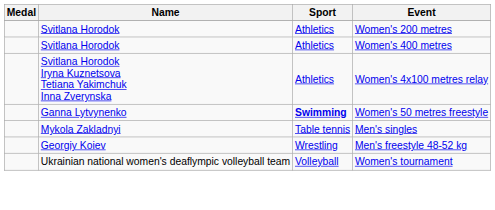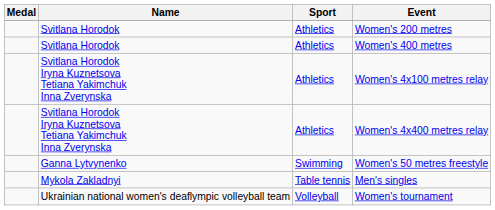 <table class="wikitable sortable" style="font-size: 95%;">
 <tr>
 <th>Medal</th>
 <th>Name</th>
 <th>Sport</th>
 <th>Event</th>
 </tr>
 <tr>
 </tr>
 <tr>
 <td></td>
 <td><a href='#'>Svitlana Horodok</a></td>
 <td><a href='#'>Athletics</a></td>
 <td><a href='#'>Women's 200 metres</a></td>
 </tr>
 <tr>
 <td></td>
 <td><a href='#'>Svitlana Horodok</a></td>
 <td><a href='#'>Athletics</a></td>
 <td><a href='#'>Women's 400 metres</a></td>
 </tr>
 <tr>
 <td></td>
 <td><a href='#'>Svitlana Horodok</a><br><a href='#'>Iryna Kuznetsova</a><br><a href='#'>Tetiana Yakimchuk</a><br><a href='#'>Inna Zverynska</a></td>
 <td><a href='#'>Athletics</a></td>
 <td><a href='#'>Women's 4x100 metres relay</a></td>
 </tr>
 <tr>
 <td></td>
+<td><a href='#'>Svitlana Horodok</a><br><a href='#'>Iryna Kuznetsova</a><br><a href='#'>Tetiana Yakimchuk</a><br><a href='#'>Inna Zverynska</a></td>
+<td><a href='#'>Athletics</a></td>
+<td><a href='#'>Women's 4x400 metres relay</a></td>
+</tr>
+<tr>
+<td></td>
 <td><a href='#'>Ganna Lytvynenko</a></td>
-<td><strong><a href='#'>Swimming</a></strong></td>
+<td><a href='#'>Swimming</a></td>
 <td><a href='#'>Women's 50 metres freestyle</a></td>
 </tr>
 <tr>
 <td></td>
 <td><a href='#'>Mykola Zakladnyi</a></td>
 <td><a href='#'>Table tennis</a></td>
 <td><a href='#'>Men's singles</a></td>
 </tr>
 <tr>
 <td></td>
-<td><a href='#'>Georgiy Koiev</a></td>
-<td><a href='#'>Wrestling</a></td>
-<td><a href='#'>Men's freestyle 48-52 kg</a></td>
-</tr>
-<tr>
-<td></td>
 <td>Ukrainian national women's deaflympic volleyball team<br></td>
 <td><a href='#'>Volleyball</a></td>
 <td><a href='#'>Women's tournament</a></td>
 </tr>
 </table>
